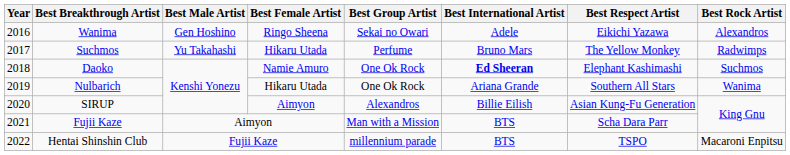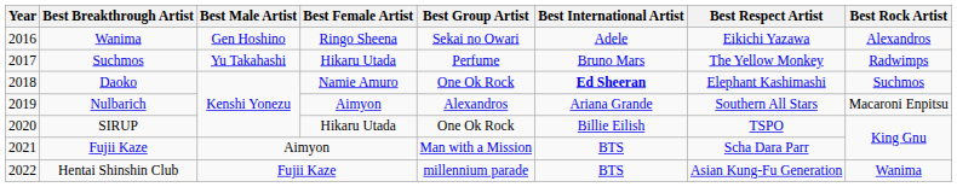 <table class="wikitable" style="text-align:center;">
 <tr>
 <th>Year</th>
 <th>Best Breakthrough Artist</th>
 <th>Best Male Artist</th>
 <th>Best Female Artist</th>
 <th>Best Group Artist</th>
 <th>Best International Artist</th>
 <th>Best Respect Artist</th>
 <th>Best Rock Artist</th>
 </tr>
 <tr>
 <td>2016</td>
 <td><a href='#'>Wanima</a></td>
 <td><a href='#'>Gen Hoshino</a></td>
 <td><a href='#'>Ringo Sheena</a></td>
 <td><a href='#'>Sekai no Owari</a></td>
 <td><a href='#'>Adele</a></td>
 <td><a href='#'>Eikichi Yazawa</a></td>
 <td><a href='#'>Alexandros</a></td>
 </tr>
 <tr>
 <td>2017</td>
 <td><a href='#'>Suchmos</a></td>
 <td><a href='#'>Yu Takahashi</a></td>
 <td><a href='#'>Hikaru Utada</a></td>
 <td><a href='#'>Perfume</a></td>
 <td><a href='#'>Bruno Mars</a></td>
 <td><a href='#'>The Yellow Monkey</a></td>
 <td><a href='#'>Radwimps</a></td>
 </tr>
 <tr>
 <td>2018</td>
 <td><a href='#'>Daoko</a></td>
 <td rowspan="3"><a href='#'>Kenshi Yonezu</a></td>
 <td><a href='#'>Namie Amuro</a></td>
 <td><a href='#'>One Ok Rock</a></td>
 <td><strong><a href='#'>Ed Sheeran</a></strong></td>
 <td><a href='#'>Elephant Kashimashi</a></td>
 <td><a href='#'>Suchmos</a></td>
 </tr>
 <tr>
 <td>2019</td>
 <td><a href='#'>Nulbarich</a></td>
-<td>Hikaru Utada</td>
-<td>One Ok Rock</td>
+<td><a href='#'>Aimyon</a></td>
+<td><a href='#'>Alexandros</a></td>
 <td><a href='#'>Ariana Grande</a></td>
 <td><a href='#'>Southern All Stars</a></td>
-<td><a href='#'>Wanima</a></td>
+<td>Macaroni Enpitsu</td>
 </tr>
 <tr>
 <td>2020</td>
 <td>SIRUP</td>
-<td><a href='#'>Aimyon</a></td>
-<td><a href='#'>Alexandros</a></td>
+<td>Hikaru Utada</td>
+<td>One Ok Rock</td>
 <td><a href='#'>Billie Eilish</a></td>
-<td><a href='#'>Asian Kung-Fu Generation</a></td>
+<td><a href='#'>TSPO</a></td>
 <td rowspan="2"><a href='#'>King Gnu </a></td>
 </tr>
 <tr>
 <td>2021</td>
 <td><a href='#'>Fujii Kaze</a></td>
 <td colspan="2">Aimyon</td>
 <td><a href='#'>Man with a Mission</a></td>
 <td><a href='#'>BTS</a></td>
 <td><a href='#'>Scha Dara Parr</a></td>
 </tr>
 <tr>
 <td>2022</td>
 <td>Hentai Shinshin Club</td>
 <td colspan="2"><a href='#'>Fujii Kaze</a></td>
 <td><a href='#'>millennium parade</a></td>
 <td><a href='#'>BTS</a></td>
-<td><a href='#'>TSPO</a></td>
-<td>Macaroni Enpitsu</td>
+<td><a href='#'>Asian Kung-Fu Generation</a></td>
+<td><a href='#'>Wanima</a></td>
 </tr>
 </table>
